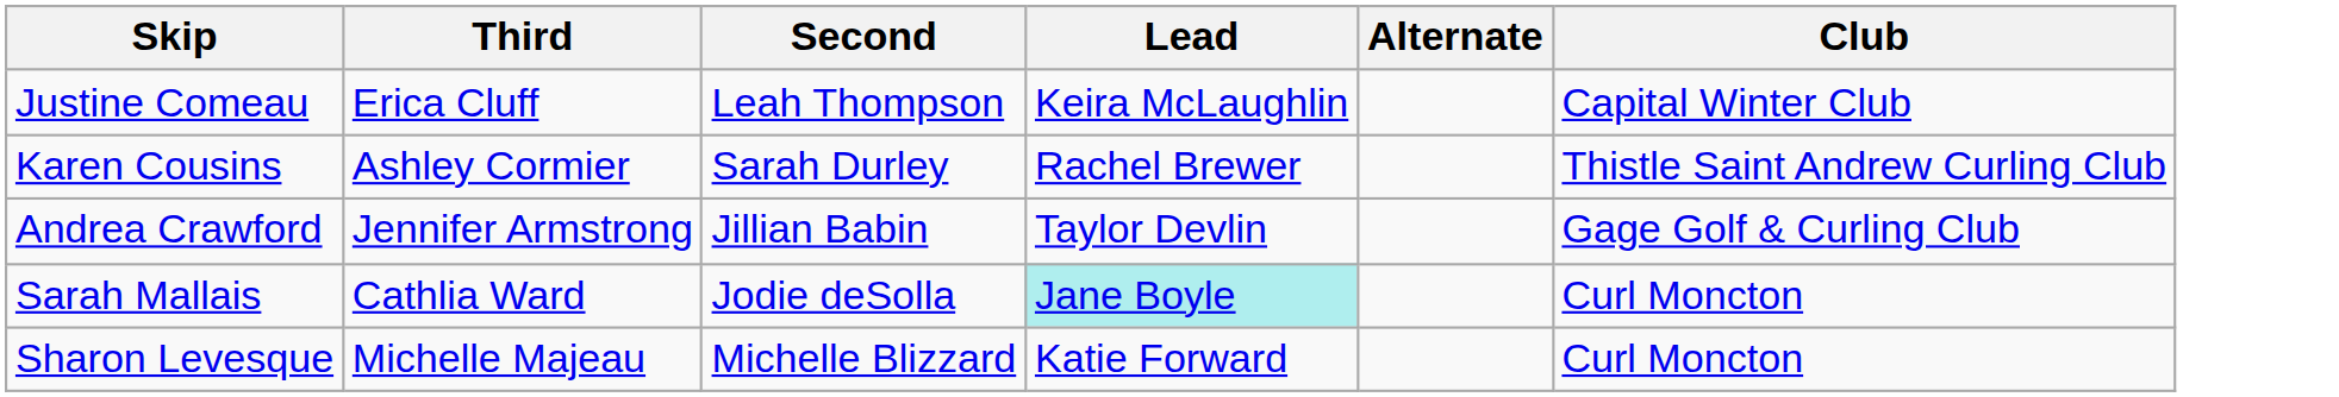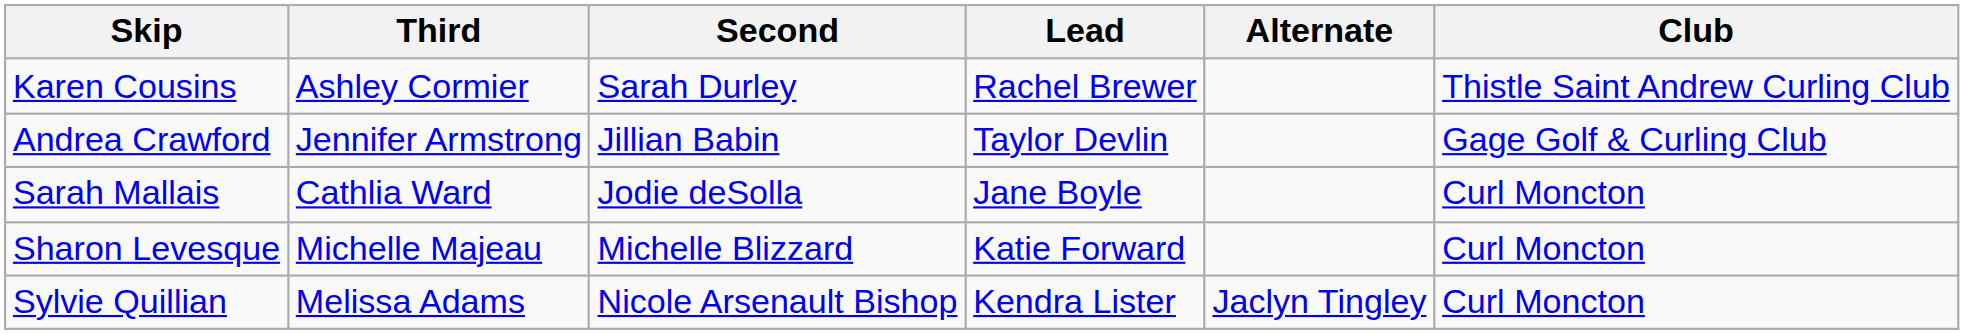 <table class="wikitable" border="1">
 <tr>
 <th>Skip</th>
 <th>Third</th>
 <th>Second</th>
 <th>Lead</th>
 <th>Alternate</th>
 <th>Club</th>
-</tr>
-<tr>
-<td><a href='#'>Justine Comeau</a></td>
-<td><a href='#'>Erica Cluff</a></td>
-<td><a href='#'>Leah Thompson</a></td>
-<td><a href='#'>Keira McLaughlin</a></td>
-<td></td>
-<td><a href='#'>Capital Winter Club</a></td>
 </tr>
 <tr>
 <td><a href='#'>Karen Cousins</a></td>
 <td><a href='#'>Ashley Cormier</a></td>
 <td><a href='#'>Sarah Durley</a></td>
 <td><a href='#'>Rachel Brewer</a></td>
 <td></td>
 <td><a href='#'>Thistle Saint Andrew Curling Club</a></td>
 </tr>
 <tr>
 <td><a href='#'>Andrea Crawford</a></td>
 <td><a href='#'>Jennifer Armstrong</a></td>
 <td><a href='#'>Jillian Babin</a></td>
 <td><a href='#'>Taylor Devlin</a></td>
 <td></td>
 <td><a href='#'>Gage Golf & Curling Club</a></td>
 </tr>
 <tr>
 <td><a href='#'>Sarah Mallais</a></td>
 <td><a href='#'>Cathlia Ward</a></td>
 <td><a href='#'>Jodie deSolla</a></td>
-<td style="background: paleturquoise;"><a href='#'>Jane Boyle</a></td>
+<td><a href='#'>Jane Boyle</a></td>
 <td></td>
 <td><a href='#'>Curl Moncton</a></td>
 </tr>
 <tr>
 <td><a href='#'>Sharon Levesque</a></td>
 <td><a href='#'>Michelle Majeau</a></td>
 <td><a href='#'>Michelle Blizzard</a></td>
 <td><a href='#'>Katie Forward</a></td>
 <td></td>
 <td><a href='#'>Curl Moncton</a></td>
 </tr>
+<tr>
+<td><a href='#'>Sylvie Quillian</a></td>
+<td><a href='#'>Melissa Adams</a></td>
+<td><a href='#'>Nicole Arsenault Bishop</a></td>
+<td><a href='#'>Kendra Lister</a></td>
+<td><a href='#'>Jaclyn Tingley</a></td>
+<td><a href='#'>Curl Moncton</a></td>
+</tr>
 </table>
